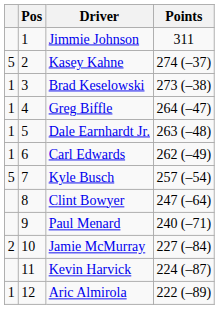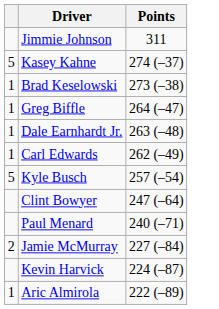 <table class="wikitable " style="font-size: 95%;">
 <tr>
 <th></th>
-<th>Pos</th>
 <th>Driver</th>
 <th>Points</th>
 </tr>
 <tr>
 <td align="left"></td>
-<td>1</td>
 <td><a href='#'>Jimmie Johnson</a></td>
 <td style="text-align:center;">311</td>
 </tr>
 <tr>
 <td align="left"> 5</td>
-<td>2</td>
 <td><a href='#'>Kasey Kahne</a></td>
 <td style="text-align:center;">274 (–37)</td>
 </tr>
 <tr>
 <td align="left"> 1</td>
-<td>3</td>
 <td><a href='#'>Brad Keselowski</a></td>
 <td style="text-align:center;">273 (–38)</td>
 </tr>
 <tr>
 <td align="left"> 1</td>
-<td>4</td>
 <td><a href='#'>Greg Biffle</a></td>
 <td style="text-align:center;">264 (–47)</td>
 </tr>
 <tr>
 <td align="left"> 1</td>
-<td>5</td>
 <td><a href='#'>Dale Earnhardt Jr.</a></td>
 <td style="text-align:center;">263 (–48)</td>
 </tr>
 <tr>
 <td align="left"> 1</td>
-<td>6</td>
 <td><a href='#'>Carl Edwards</a></td>
 <td style="text-align:center;">262 (–49)</td>
 </tr>
 <tr>
 <td align="left"> 5</td>
-<td>7</td>
 <td><a href='#'>Kyle Busch</a></td>
 <td style="text-align:center;">257 (–54)</td>
 </tr>
 <tr>
 <td align="left"></td>
-<td>8</td>
 <td><a href='#'>Clint Bowyer</a></td>
 <td style="text-align:center;">247 (–64)</td>
 </tr>
 <tr>
 <td align="left"></td>
-<td>9</td>
 <td><a href='#'>Paul Menard</a></td>
 <td style="text-align:center;">240 (–71)</td>
 </tr>
 <tr>
 <td align="left"> 2</td>
-<td>10</td>
 <td><a href='#'>Jamie McMurray</a></td>
 <td style="text-align:center;">227 (–84)</td>
 </tr>
 <tr>
 <td align="left"></td>
-<td>11</td>
 <td><a href='#'>Kevin Harvick</a></td>
 <td style="text-align:center;">224 (–87)</td>
 </tr>
 <tr>
 <td align="left"> 1</td>
-<td>12</td>
 <td><a href='#'>Aric Almirola</a></td>
 <td style="text-align:center;">222 (–89)</td>
 </tr>
 </table>
